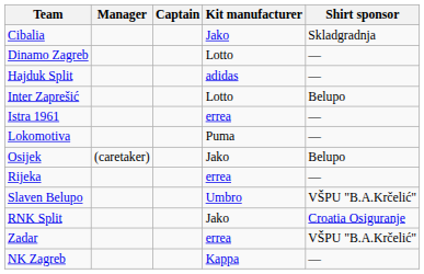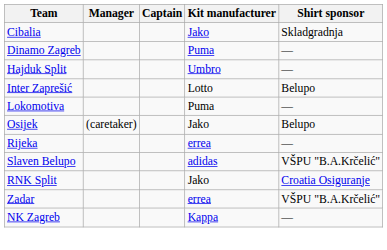 <table class="wikitable sortable" style="text-align: left;">
 <tr>
 <th>Team</th>
 <th>Manager</th>
 <th>Captain</th>
 <th>Kit manufacturer</th>
 <th>Shirt sponsor</th>
 </tr>
 <tr>
 <td><a href='#'>Cibalia</a></td>
 <td> </td>
 <td> </td>
 <td><a href='#'>Jako</a></td>
 <td>Skladgradnja</td>
 </tr>
 <tr>
 <td><a href='#'>Dinamo Zagreb</a></td>
 <td> </td>
 <td> </td>
-<td>Lotto</td>
+<td><a href='#'>Puma</a></td>
 <td>—</td>
 </tr>
 <tr>
 <td><a href='#'>Hajduk Split</a></td>
 <td> </td>
 <td> </td>
-<td><a href='#'>adidas</a></td>
+<td><a href='#'>Umbro</a></td>
 <td>—</td>
 </tr>
 <tr>
 <td><a href='#'>Inter Zaprešić</a></td>
 <td> </td>
 <td> </td>
 <td>Lotto</td>
 <td>Belupo</td>
-</tr>
-<tr>
-<td><a href='#'>Istra 1961</a></td>
-<td> </td>
-<td> </td>
-<td><a href='#'>errea</a></td>
-<td>—</td>
 </tr>
 <tr>
 <td><a href='#'>Lokomotiva</a></td>
 <td> </td>
 <td> </td>
 <td>Puma</td>
 <td>—</td>
 </tr>
 <tr>
 <td><a href='#'>Osijek</a></td>
 <td>  (caretaker)</td>
 <td> </td>
 <td>Jako</td>
 <td>Belupo</td>
 </tr>
 <tr>
 <td><a href='#'>Rijeka</a></td>
 <td> </td>
 <td> </td>
 <td><a href='#'>errea</a></td>
 <td>—</td>
 </tr>
 <tr>
 <td><a href='#'>Slaven Belupo</a></td>
 <td> </td>
 <td> </td>
-<td><a href='#'>Umbro</a></td>
+<td><a href='#'>adidas</a></td>
 <td>VŠPU "B.A.Krčelić"</td>
 </tr>
 <tr>
 <td><a href='#'>RNK Split</a></td>
 <td> </td>
 <td> </td>
 <td>Jako</td>
 <td><a href='#'>Croatia Osiguranje</a></td>
 </tr>
 <tr>
 <td><a href='#'>Zadar</a></td>
 <td> </td>
 <td> </td>
 <td><a href='#'>errea</a></td>
 <td>VŠPU "B.A.Krčelić"</td>
 </tr>
 <tr>
 <td><a href='#'>NK Zagreb</a></td>
 <td> </td>
 <td> </td>
 <td><a href='#'>Kappa</a></td>
 <td>—</td>
 </tr>
 </table>
